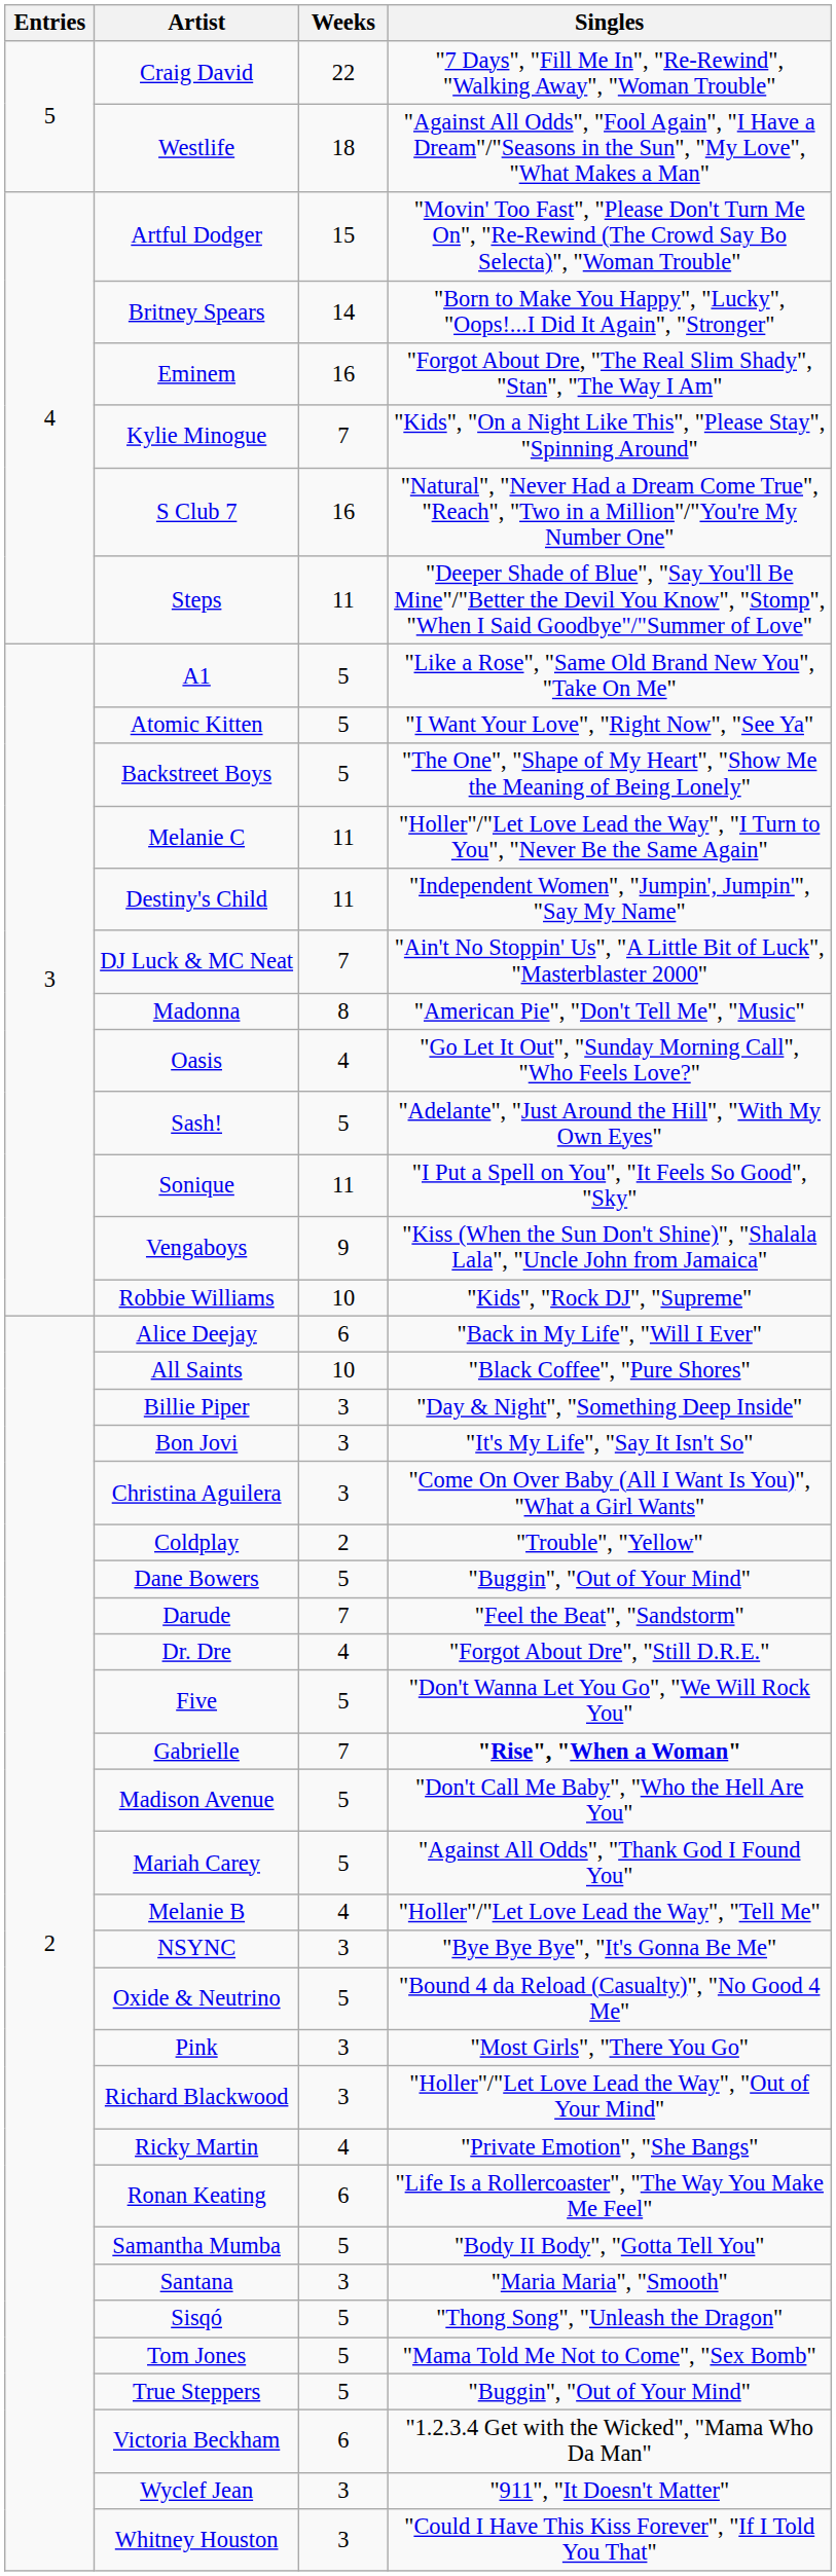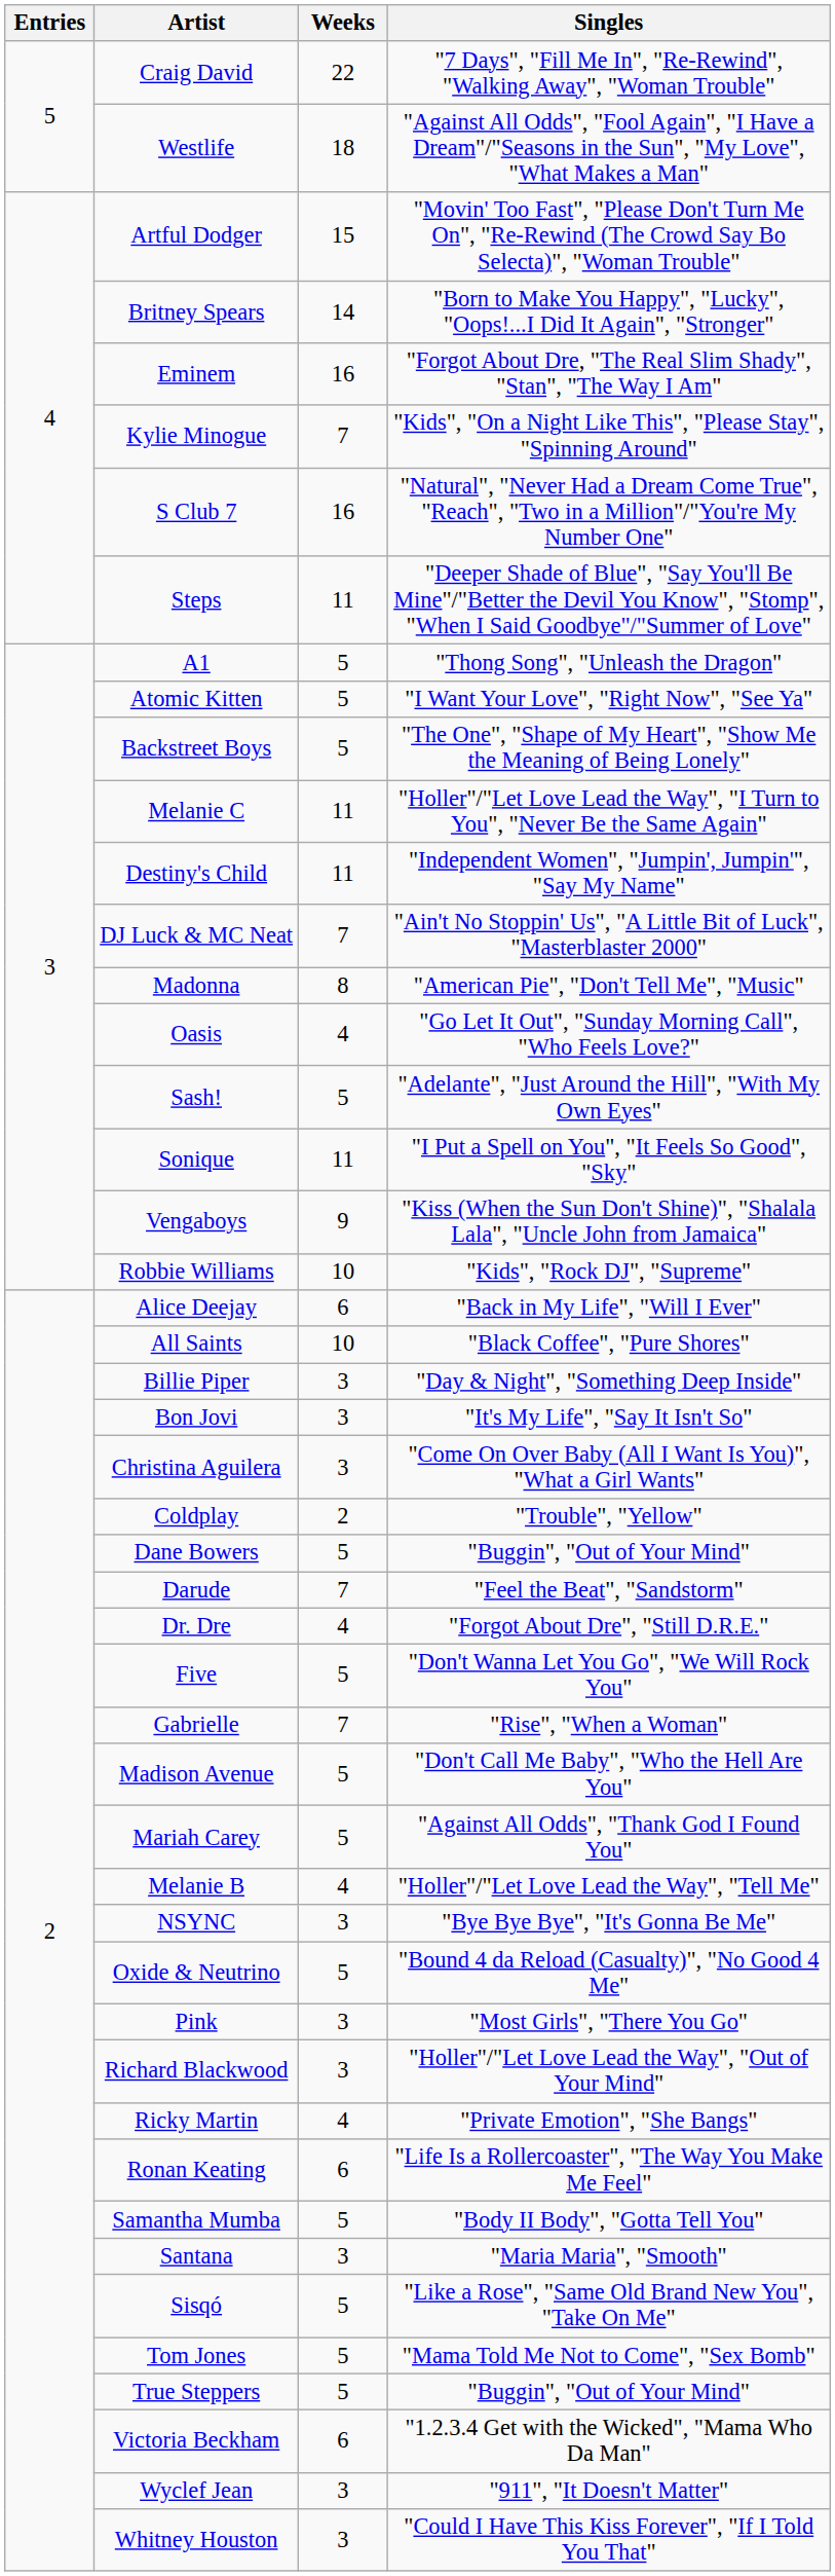 <table class="wikitable sortable" style="text-align: center;">
 <tr>
 <th scope="col" style="width:55px;" data-sort-type="number">Entries</th>
 <th scope="col" style="text-align:center;">Artist</th>
 <th scope="col" style="width:55px;" data-sort-type="number">Weeks</th>
 <th scope="col" style="width:300px;">Singles</th>
 </tr>
 <tr>
 <td rowspan="2" style="text-align:center">5</td>
 <td><a href='#'>Craig David</a> </td>
 <td>22</td>
 <td>"<a href='#'>7 Days</a>", "<a href='#'>Fill Me In</a>", "<a href='#'>Re-Rewind</a>", "<a href='#'>Walking Away</a>", "<a href='#'>Woman Trouble</a>"</td>
 </tr>
 <tr>
 <td><a href='#'>Westlife</a> </td>
 <td>18</td>
 <td>"<a href='#'>Against All Odds</a>", "<a href='#'>Fool Again</a>", "<a href='#'>I Have a Dream</a>"/"<a href='#'>Seasons in the Sun</a>", "<a href='#'>My Love</a>", "<a href='#'>What Makes a Man</a>"</td>
 </tr>
 <tr>
 <td rowspan="6" style="text-align:center">4</td>
 <td><a href='#'>Artful Dodger</a> </td>
 <td>15</td>
 <td>"<a href='#'>Movin' Too Fast</a>", "<a href='#'>Please Don't Turn Me On</a>", "<a href='#'>Re-Rewind (The Crowd Say Bo Selecta)</a>", "<a href='#'>Woman Trouble</a>"</td>
 </tr>
 <tr>
 <td><a href='#'>Britney Spears</a></td>
 <td>14</td>
 <td>"<a href='#'>Born to Make You Happy</a>", "<a href='#'>Lucky</a>", "<a href='#'>Oops!...I Did It Again</a>", "<a href='#'>Stronger</a>"</td>
 </tr>
 <tr>
 <td><a href='#'>Eminem</a> </td>
 <td>16</td>
 <td>"<a href='#'>Forgot About Dre</a>, "<a href='#'>The Real Slim Shady</a>", "<a href='#'>Stan</a>", "<a href='#'>The Way I Am</a>"</td>
 </tr>
 <tr>
 <td><a href='#'>Kylie Minogue</a></td>
 <td>7</td>
 <td>"<a href='#'>Kids</a>", "<a href='#'>On a Night Like This</a>", "<a href='#'>Please Stay</a>", "<a href='#'>Spinning Around</a>"</td>
 </tr>
 <tr>
 <td><a href='#'>S Club 7</a> </td>
 <td>16</td>
 <td>"<a href='#'>Natural</a>", "<a href='#'>Never Had a Dream Come True</a>", "<a href='#'>Reach</a>", "<a href='#'>Two in a Million</a>"/"<a href='#'>You're My Number One</a>"</td>
 </tr>
 <tr>
 <td><a href='#'>Steps</a> </td>
 <td>11</td>
 <td>"<a href='#'>Deeper Shade of Blue</a>", "<a href='#'>Say You'll Be Mine</a>"/"<a href='#'>Better the Devil You Know</a>", "<a href='#'>Stomp</a>", "<a href='#'>When I Said Goodbye"/"Summer of Love</a>"</td>
 </tr>
 <tr>
 <td rowspan="12" style="text-align:center">3</td>
 <td><a href='#'>A1</a></td>
 <td>5</td>
-<td>"<a href='#'>Like a Rose</a>", "<a href='#'>Same Old Brand New You</a>", "<a href='#'>Take On Me</a>"</td>
+<td>"<a href='#'>Thong Song</a>", "<a href='#'>Unleash the Dragon</a>"</td>
 </tr>
 <tr>
 <td><a href='#'>Atomic Kitten</a> </td>
 <td>5</td>
 <td>"<a href='#'>I Want Your Love</a>", "<a href='#'>Right Now</a>", "<a href='#'>See Ya</a>"</td>
 </tr>
 <tr>
 <td><a href='#'>Backstreet Boys</a></td>
 <td>5</td>
 <td>"<a href='#'>The One</a>", "<a href='#'>Shape of My Heart</a>", "<a href='#'>Show Me the Meaning of Being Lonely</a>"</td>
 </tr>
 <tr>
 <td><a href='#'>Melanie C</a> </td>
 <td>11</td>
 <td>"<a href='#'>Holler</a>"/"<a href='#'>Let Love Lead the Way</a>", "<a href='#'>I Turn to You</a>", "<a href='#'>Never Be the Same Again</a>"</td>
 </tr>
 <tr>
 <td><a href='#'>Destiny's Child</a></td>
 <td>11</td>
 <td>"<a href='#'>Independent Women</a>", "<a href='#'>Jumpin', Jumpin'</a>", "<a href='#'>Say My Name</a>"</td>
 </tr>
 <tr>
 <td><a href='#'>DJ Luck & MC Neat</a></td>
 <td>7</td>
 <td>"<a href='#'>Ain't No Stoppin' Us</a>", "<a href='#'>A Little Bit of Luck</a>", "<a href='#'>Masterblaster 2000</a>"</td>
 </tr>
 <tr>
 <td><a href='#'>Madonna</a></td>
 <td>8</td>
 <td>"<a href='#'>American Pie</a>", "<a href='#'>Don't Tell Me</a>", "<a href='#'>Music</a>"</td>
 </tr>
 <tr>
 <td><a href='#'>Oasis</a></td>
 <td>4</td>
 <td>"<a href='#'>Go Let It Out</a>", "<a href='#'>Sunday Morning Call</a>", "<a href='#'>Who Feels Love?</a>"</td>
 </tr>
 <tr>
 <td><a href='#'>Sash!</a></td>
 <td>5</td>
 <td>"<a href='#'>Adelante</a>", "<a href='#'>Just Around the Hill</a>", "<a href='#'>With My Own Eyes</a>"</td>
 </tr>
 <tr>
 <td><a href='#'>Sonique</a></td>
 <td>11</td>
 <td>"<a href='#'>I Put a Spell on You</a>", "<a href='#'>It Feels So Good</a>", "<a href='#'>Sky</a>"</td>
 </tr>
 <tr>
 <td><a href='#'>Vengaboys</a> </td>
 <td>9</td>
 <td>"<a href='#'>Kiss (When the Sun Don't Shine)</a>", "<a href='#'>Shalala Lala</a>", "<a href='#'>Uncle John from Jamaica</a>"</td>
 </tr>
 <tr>
 <td><a href='#'>Robbie Williams</a></td>
 <td>10</td>
 <td>"<a href='#'>Kids</a>", "<a href='#'>Rock DJ</a>", "<a href='#'>Supreme</a>"</td>
 </tr>
 <tr>
 <td rowspan="28" style="text-align:center">2</td>
 <td><a href='#'>Alice Deejay</a> </td>
 <td>6</td>
 <td>"<a href='#'>Back in My Life</a>", "<a href='#'>Will I Ever</a>"</td>
 </tr>
 <tr>
 <td><a href='#'>All Saints</a></td>
 <td>10</td>
 <td>"<a href='#'>Black Coffee</a>", "<a href='#'>Pure Shores</a>"</td>
 </tr>
 <tr>
 <td><a href='#'>Billie Piper</a></td>
 <td>3</td>
 <td>"<a href='#'>Day & Night</a>", "<a href='#'>Something Deep Inside</a>"</td>
 </tr>
 <tr>
 <td><a href='#'>Bon Jovi</a></td>
 <td>3</td>
 <td>"<a href='#'>It's My Life</a>", "<a href='#'>Say It Isn't So</a>"</td>
 </tr>
 <tr>
 <td><a href='#'>Christina Aguilera</a></td>
 <td>3</td>
 <td>"<a href='#'>Come On Over Baby (All I Want Is You)</a>", "<a href='#'>What a Girl Wants</a>"</td>
 </tr>
 <tr>
 <td><a href='#'>Coldplay</a></td>
 <td>2</td>
 <td>"<a href='#'>Trouble</a>", "<a href='#'>Yellow</a>"</td>
 </tr>
 <tr>
 <td><a href='#'>Dane Bowers</a> </td>
 <td>5</td>
 <td>"<a href='#'>Buggin</a>", "<a href='#'>Out of Your Mind</a>"</td>
 </tr>
 <tr>
 <td><a href='#'>Darude</a></td>
 <td>7</td>
 <td>"<a href='#'>Feel the Beat</a>", "<a href='#'>Sandstorm</a>"</td>
 </tr>
 <tr>
 <td><a href='#'>Dr. Dre</a></td>
 <td>4</td>
 <td>"<a href='#'>Forgot About Dre</a>", "<a href='#'>Still D.R.E.</a>"</td>
 </tr>
 <tr>
 <td><a href='#'>Five</a></td>
 <td>5</td>
 <td>"<a href='#'>Don't Wanna Let You Go</a>", "<a href='#'>We Will Rock You</a>"</td>
 </tr>
 <tr>
 <td><a href='#'>Gabrielle</a></td>
 <td>7</td>
-<td><strong>"<a href='#'>Rise</a>", "<a href='#'>When a Woman</a>"</strong></td>
+<td>"<a href='#'>Rise</a>", "<a href='#'>When a Woman</a>"</td>
 </tr>
 <tr>
 <td><a href='#'>Madison Avenue</a></td>
 <td>5</td>
 <td>"<a href='#'>Don't Call Me Baby</a>", "<a href='#'>Who the Hell Are You</a>"</td>
 </tr>
 <tr>
 <td><a href='#'>Mariah Carey</a></td>
 <td>5</td>
 <td>"<a href='#'>Against All Odds</a>", "<a href='#'>Thank God I Found You</a>"</td>
 </tr>
 <tr>
 <td><a href='#'>Melanie B</a> </td>
 <td>4</td>
 <td>"<a href='#'>Holler</a>"/"<a href='#'>Let Love Lead the Way</a>", "<a href='#'>Tell Me</a>"</td>
 </tr>
 <tr>
 <td><a href='#'>NSYNC</a></td>
 <td>3</td>
 <td>"<a href='#'>Bye Bye Bye</a>", "<a href='#'>It's Gonna Be Me</a>"</td>
 </tr>
 <tr>
 <td><a href='#'>Oxide & Neutrino</a></td>
 <td>5</td>
 <td>"<a href='#'>Bound 4 da Reload (Casualty)</a>", "<a href='#'>No Good 4 Me</a>"</td>
 </tr>
 <tr>
 <td><a href='#'>Pink</a></td>
 <td>3</td>
 <td>"<a href='#'>Most Girls</a>", "<a href='#'>There You Go</a>"</td>
 </tr>
 <tr>
 <td><a href='#'>Richard Blackwood</a></td>
 <td>3</td>
 <td>"<a href='#'>Holler</a>"/"<a href='#'>Let Love Lead the Way</a>", "<a href='#'>Out of Your Mind</a>"</td>
 </tr>
 <tr>
 <td><a href='#'>Ricky Martin</a></td>
 <td>4</td>
 <td>"<a href='#'>Private Emotion</a>", "<a href='#'>She Bangs</a>"</td>
 </tr>
 <tr>
 <td><a href='#'>Ronan Keating</a></td>
 <td>6</td>
 <td>"<a href='#'>Life Is a Rollercoaster</a>", "<a href='#'>The Way You Make Me Feel</a>"</td>
 </tr>
 <tr>
 <td><a href='#'>Samantha Mumba</a></td>
 <td>5</td>
 <td>"<a href='#'>Body II Body</a>", "<a href='#'>Gotta Tell You</a>"</td>
 </tr>
 <tr>
 <td><a href='#'>Santana</a></td>
 <td>3</td>
 <td>"<a href='#'>Maria Maria</a>", "<a href='#'>Smooth</a>"</td>
 </tr>
 <tr>
 <td><a href='#'>Sisqó</a></td>
 <td>5</td>
-<td>"<a href='#'>Thong Song</a>", "<a href='#'>Unleash the Dragon</a>"</td>
+<td>"<a href='#'>Like a Rose</a>", "<a href='#'>Same Old Brand New You</a>", "<a href='#'>Take On Me</a>"</td>
 </tr>
 <tr>
 <td><a href='#'>Tom Jones</a></td>
 <td>5</td>
 <td>"<a href='#'>Mama Told Me Not to Come</a>", "<a href='#'>Sex Bomb</a>"</td>
 </tr>
 <tr>
 <td><a href='#'>True Steppers</a></td>
 <td>5</td>
 <td>"<a href='#'>Buggin</a>", "<a href='#'>Out of Your Mind</a>"</td>
 </tr>
 <tr>
 <td><a href='#'>Victoria Beckham</a> </td>
 <td>6</td>
 <td>"1.2.3.4 Get with the Wicked", "Mama Who Da Man"</td>
 </tr>
 <tr>
 <td><a href='#'>Wyclef Jean</a></td>
 <td>3</td>
 <td>"<a href='#'>911</a>", "<a href='#'>It Doesn't Matter</a>"</td>
 </tr>
 <tr>
 <td><a href='#'>Whitney Houston</a></td>
 <td>3</td>
 <td>"<a href='#'>Could I Have This Kiss Forever</a>", "<a href='#'>If I Told You That</a>"</td>
 </tr>
 </table>
